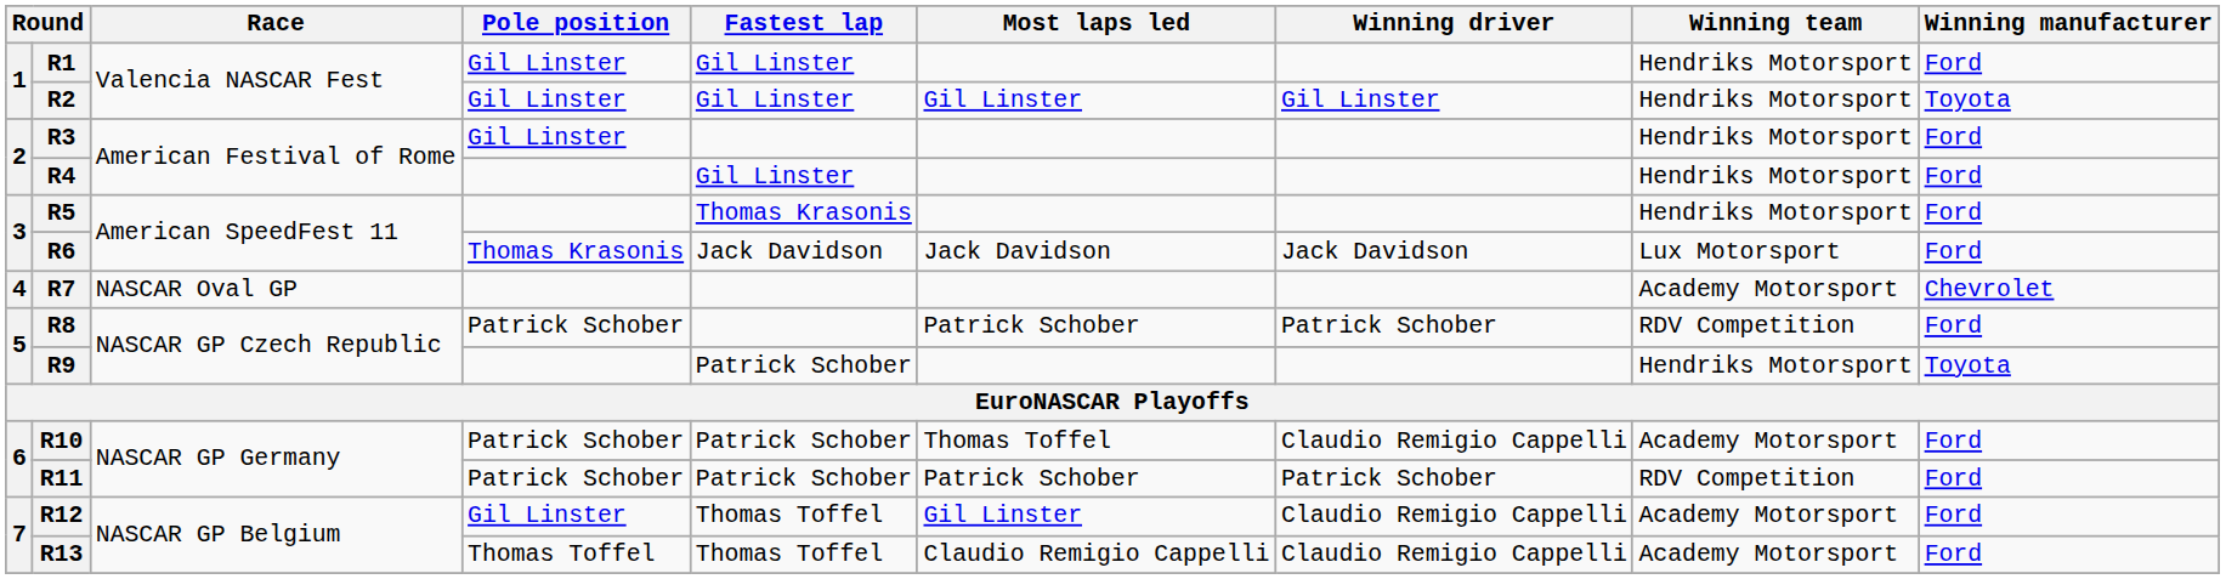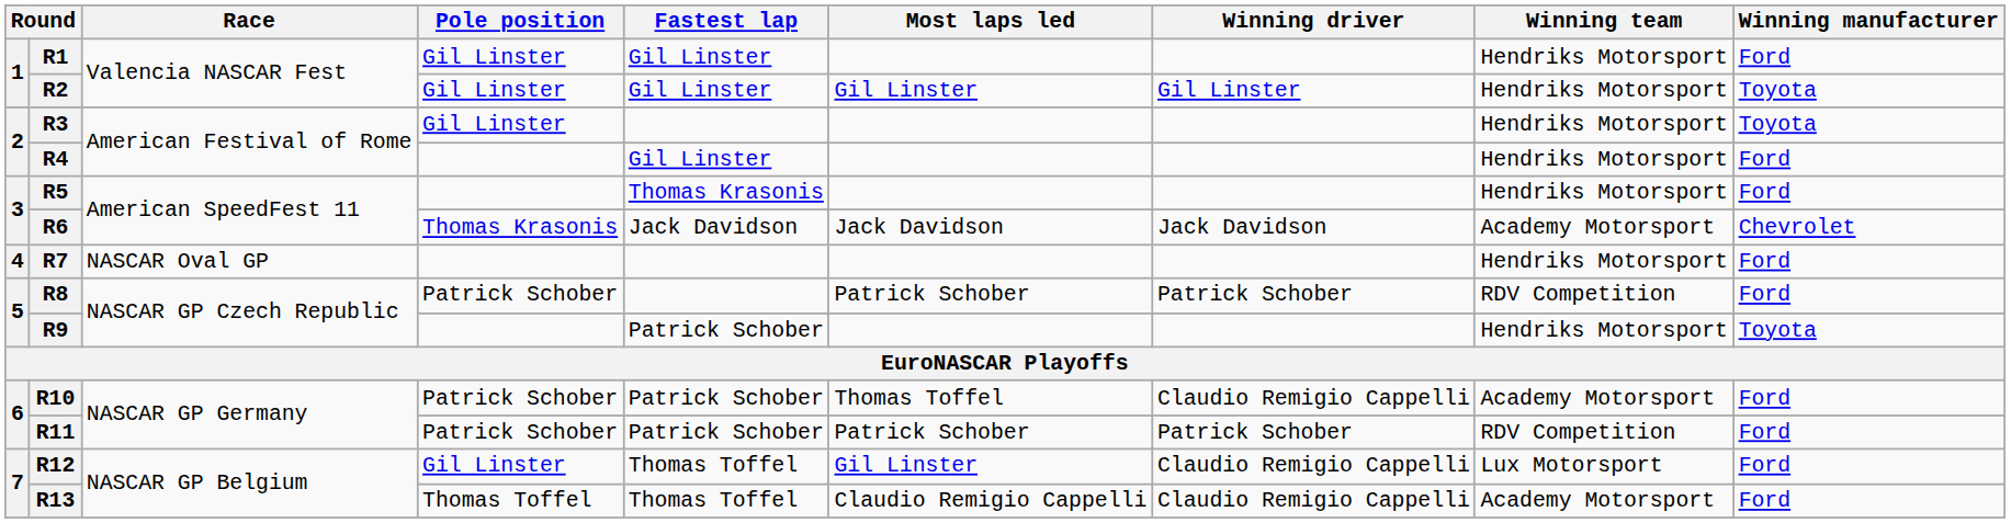 <table class="wikitable" style="font-size:85%;">
 <tr>
 <th colspan="2">Round</th>
 <th>Race</th>
 <th><a href='#'>Pole position</a></th>
 <th><a href='#'>Fastest lap</a></th>
 <th>Most laps led</th>
 <th>Winning driver</th>
 <th>Winning team</th>
 <th>Winning manufacturer</th>
 </tr>
 <tr>
 <th rowspan="2">1</th>
 <th>R1</th>
 <td rowspan="2">Valencia NASCAR Fest</td>
 <td> <a href='#'>Gil Linster</a></td>
 <td> <a href='#'>Gil Linster</a></td>
 <td> </td>
 <td> </td>
 <td> Hendriks Motorsport</td>
 <td><a href='#'>Ford</a></td>
 </tr>
 <tr>
 <th>R2</th>
 <td> <a href='#'>Gil Linster</a></td>
 <td> <a href='#'>Gil Linster</a></td>
 <td> <a href='#'>Gil Linster</a></td>
 <td> <a href='#'>Gil Linster</a></td>
 <td> Hendriks Motorsport</td>
 <td><a href='#'>Toyota</a></td>
 </tr>
 <tr>
 <th rowspan="2">2</th>
 <th>R3</th>
 <td rowspan="2">American Festival of Rome</td>
 <td> <a href='#'>Gil Linster</a></td>
 <td> </td>
 <td> </td>
 <td> </td>
 <td> Hendriks Motorsport</td>
-<td><a href='#'>Ford</a></td>
+<td><a href='#'>Toyota</a></td>
 </tr>
 <tr>
 <th>R4</th>
 <td> </td>
 <td> <a href='#'>Gil Linster</a></td>
 <td> </td>
 <td> </td>
 <td> Hendriks Motorsport</td>
 <td><a href='#'>Ford</a></td>
 </tr>
 <tr>
 <th rowspan="2">3</th>
 <th>R5</th>
 <td rowspan="2">American SpeedFest 11</td>
 <td> </td>
 <td> <a href='#'>Thomas Krasonis</a></td>
 <td> </td>
 <td> </td>
 <td> Hendriks Motorsport</td>
 <td><a href='#'>Ford</a></td>
 </tr>
 <tr>
 <th>R6</th>
 <td> <a href='#'>Thomas Krasonis</a></td>
 <td> Jack Davidson</td>
 <td> Jack Davidson</td>
 <td> Jack Davidson</td>
-<td> Lux Motorsport</td>
-<td><a href='#'>Ford</a></td>
+<td> Academy Motorsport</td>
+<td><a href='#'>Chevrolet</a></td>
 </tr>
 <tr>
 <th>4</th>
 <th>R7</th>
 <td>NASCAR Oval GP</td>
 <td> </td>
 <td> </td>
 <td> </td>
 <td> </td>
-<td> Academy Motorsport</td>
-<td><a href='#'>Chevrolet</a></td>
+<td> Hendriks Motorsport</td>
+<td><a href='#'>Ford</a></td>
 </tr>
 <tr>
 <th rowspan="2">5</th>
 <th>R8</th>
 <td rowspan="2">NASCAR GP Czech Republic</td>
 <td> Patrick Schober</td>
 <td> </td>
 <td> Patrick Schober</td>
 <td> Patrick Schober</td>
 <td> RDV Competition</td>
 <td><a href='#'>Ford</a></td>
 </tr>
 <tr>
 <th>R9</th>
 <td> </td>
 <td> Patrick Schober</td>
 <td> </td>
 <td> </td>
 <td> Hendriks Motorsport</td>
 <td><a href='#'>Toyota</a></td>
 </tr>
 <tr>
 <th colspan="9">EuroNASCAR Playoffs</th>
 </tr>
 <tr>
 <th rowspan="2">6</th>
 <th>R10</th>
 <td rowspan="2">NASCAR GP Germany</td>
 <td> Patrick Schober</td>
 <td> Patrick Schober</td>
 <td> Thomas Toffel</td>
 <td> Claudio Remigio Cappelli</td>
 <td> Academy Motorsport</td>
 <td><a href='#'>Ford</a></td>
 </tr>
 <tr>
 <th>R11</th>
 <td> Patrick Schober</td>
 <td> Patrick Schober</td>
 <td> Patrick Schober</td>
 <td> Patrick Schober</td>
 <td> RDV Competition</td>
 <td><a href='#'>Ford</a></td>
 </tr>
 <tr>
 <th rowspan="2">7</th>
 <th>R12</th>
 <td rowspan="2">NASCAR GP Belgium</td>
 <td> <a href='#'>Gil Linster</a></td>
 <td> Thomas Toffel</td>
 <td> <a href='#'>Gil Linster</a></td>
 <td> Claudio Remigio Cappelli</td>
-<td> Academy Motorsport</td>
+<td> Lux Motorsport</td>
 <td><a href='#'>Ford</a></td>
 </tr>
 <tr>
 <th>R13</th>
 <td> Thomas Toffel</td>
 <td> Thomas Toffel</td>
 <td> Claudio Remigio Cappelli</td>
 <td> Claudio Remigio Cappelli</td>
 <td> Academy Motorsport</td>
 <td><a href='#'>Ford</a></td>
 </tr>
 </table>
